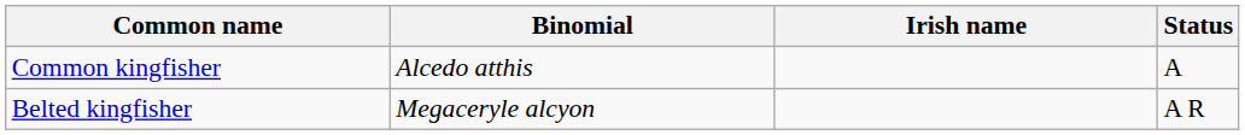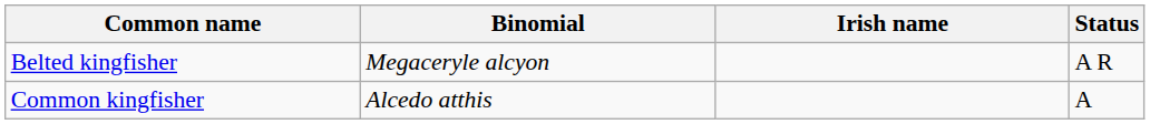 <table width=60% class="wikitable">
 <tr>
 <th width=32%>Common name</th>
 <th width=32%>Binomial</th>
 <th width=32%>Irish name</th>
 <th width=4%>Status</th>
 </tr>
 <tr>
+<td><a href='#'>Belted kingfisher</a></td>
+<td><em>Megaceryle alcyon</em></td>
+<td></td>
+<td>A R</td>
+</tr>
+<tr>
 <td><a href='#'>Common kingfisher</a></td>
 <td><em>Alcedo atthis</em></td>
 <td></td>
 <td>A</td>
 </tr>
-<tr>
-<td><a href='#'>Belted kingfisher</a></td>
-<td><em>Megaceryle alcyon</em></td>
-<td></td>
-<td>A R</td>
-</tr>
 </table>
